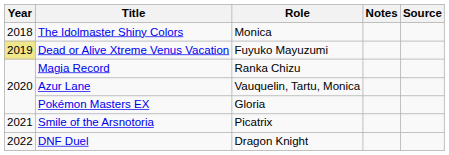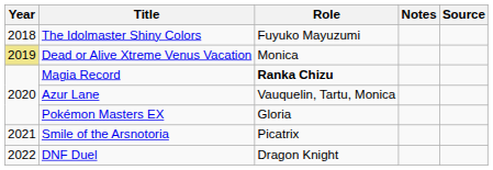 <table class="wikitable">
 <tr>
 <th>Year</th>
 <th>Title</th>
 <th>Role</th>
 <th>Notes</th>
 <th>Source</th>
 </tr>
 <tr>
 <td rowspan="1">2018</td>
 <td><a href='#'>The Idolmaster Shiny Colors</a></td>
-<td>Monica</td>
+<td>Fuyuko Mayuzumi</td>
 <td></td>
 <td></td>
 </tr>
 <tr>
 <td rowspan="1" style="background: khaki;">2019</td>
 <td><a href='#'>Dead or Alive Xtreme Venus Vacation</a></td>
-<td>Fuyuko Mayuzumi</td>
+<td>Monica</td>
 <td></td>
 <td></td>
 </tr>
 <tr>
 <td rowspan="3">2020</td>
 <td><a href='#'>Magia Record</a></td>
-<td>Ranka Chizu</td>
+<td><strong>Ranka Chizu</strong></td>
 <td></td>
 <td></td>
 </tr>
 <tr>
 <td><a href='#'>Azur Lane</a></td>
 <td>Vauquelin, Tartu, Monica</td>
 <td></td>
 <td></td>
 </tr>
 <tr>
 <td><a href='#'>Pokémon Masters EX</a></td>
 <td>Gloria</td>
 <td></td>
 <td></td>
 </tr>
 <tr>
 <td rowspan="1">2021</td>
 <td><a href='#'>Smile of the Arsnotoria</a></td>
 <td>Picatrix</td>
 <td></td>
 <td></td>
 </tr>
 <tr>
 <td rowspan="1">2022</td>
 <td><a href='#'>DNF Duel</a></td>
 <td>Dragon Knight</td>
 <td></td>
 <td></td>
 </tr>
 </table>
